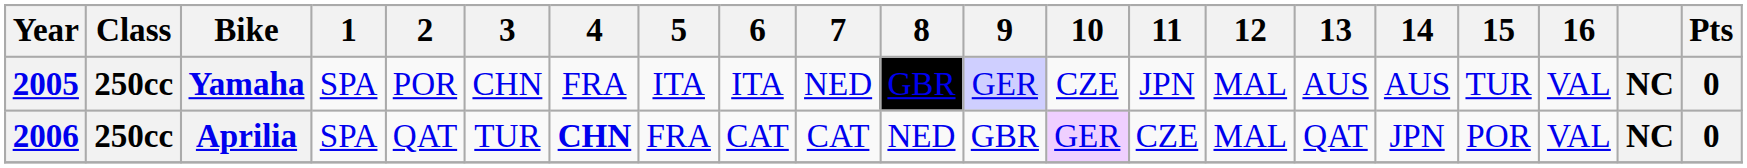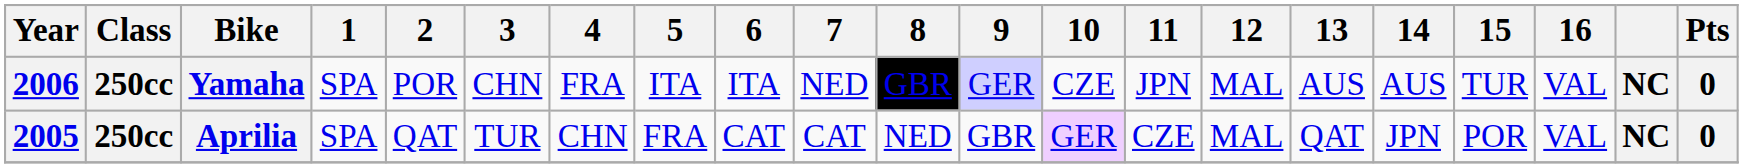 <table class="wikitable" style="text-align:center">
 <tr>
 <th>Year</th>
 <th>Class</th>
 <th>Bike</th>
 <th>1</th>
 <th>2</th>
 <th>3</th>
 <th>4</th>
 <th>5</th>
 <th>6</th>
 <th>7</th>
 <th>8</th>
 <th>9</th>
 <th>10</th>
 <th>11</th>
 <th>12</th>
 <th>13</th>
 <th>14</th>
 <th>15</th>
 <th>16</th>
 <th></th>
 <th>Pts</th>
 </tr>
 <tr>
-<th><a href='#'>2005</a></th>
+<th><a href='#'>2006</a></th>
 <th>250cc</th>
 <th><a href='#'>Yamaha</a></th>
 <td><a href='#'>SPA</a></td>
 <td><a href='#'>POR</a></td>
 <td><a href='#'>CHN</a></td>
 <td><a href='#'>FRA</a></td>
 <td><a href='#'>ITA</a></td>
 <td><a href='#'>ITA</a></td>
 <td><a href='#'>NED</a></td>
 <td style="background:#000000; color:white;"><a href='#'><span>GBR</span></a><br></td>
 <td style="background:#CFCFFF;"><a href='#'>GER</a><br></td>
 <td><a href='#'>CZE</a></td>
 <td><a href='#'>JPN</a></td>
 <td><a href='#'>MAL</a></td>
 <td><a href='#'>AUS</a></td>
 <td><a href='#'>AUS</a></td>
 <td><a href='#'>TUR</a></td>
 <td><a href='#'>VAL</a></td>
 <th>NC</th>
 <th>0</th>
 </tr>
 <tr>
-<th><a href='#'>2006</a></th>
+<th><a href='#'>2005</a></th>
 <th>250cc</th>
 <th><a href='#'>Aprilia</a></th>
 <td><a href='#'>SPA</a></td>
 <td><a href='#'>QAT</a></td>
 <td><a href='#'>TUR</a></td>
-<td><strong><a href='#'>CHN</a></strong></td>
+<td><a href='#'>CHN</a></td>
 <td><a href='#'>FRA</a></td>
 <td><a href='#'>CAT</a></td>
 <td><a href='#'>CAT</a></td>
 <td><a href='#'>NED</a></td>
 <td><a href='#'>GBR</a></td>
 <td style="background:#EFCFFF;"><a href='#'>GER</a><br></td>
 <td><a href='#'>CZE</a></td>
 <td><a href='#'>MAL</a></td>
 <td><a href='#'>QAT</a></td>
 <td><a href='#'>JPN</a></td>
 <td><a href='#'>POR</a></td>
 <td><a href='#'>VAL</a></td>
 <th>NC</th>
 <th>0</th>
 </tr>
 <tr>
 </tr>
 </table>
